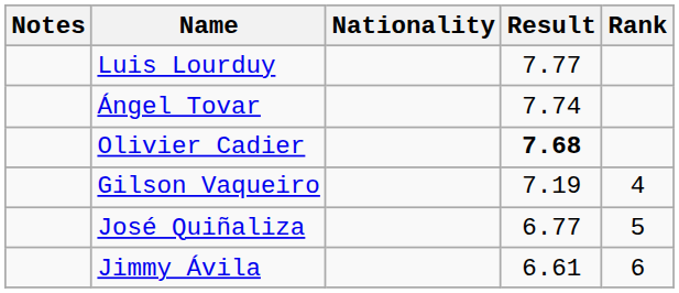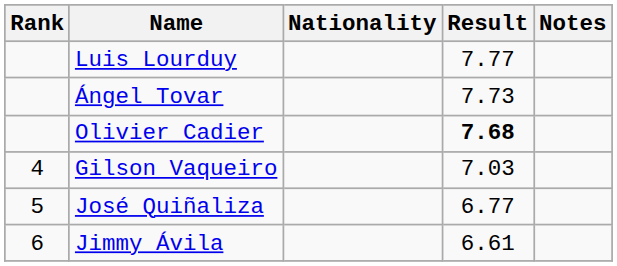 <table class="wikitable sortable" style="text-align:center">
 <tr>
-<th>Notes</th>
+<th>Rank</th>
 <th>Name</th>
 <th>Nationality</th>
 <th>Result</th>
-<th>Rank</th>
+<th>Notes</th>
 </tr>
 <tr>
 <td></td>
 <td align=left><a href='#'>Luis Lourduy</a></td>
 <td align=left></td>
 <td>7.77</td>
 <td></td>
 </tr>
 <tr>
 <td></td>
 <td align=left><a href='#'>Ángel Tovar</a></td>
 <td align=left></td>
-<td>7.74</td>
+<td>7.73</td>
 <td></td>
 </tr>
 <tr>
 <td></td>
 <td align=left><a href='#'>Olivier Cadier</a></td>
 <td align=left></td>
 <td><strong>7.68</strong></td>
 <td></td>
 </tr>
 <tr>
-<td></td>
+<td>4</td>
 <td align=left><a href='#'>Gilson Vaqueiro</a></td>
 <td align=left></td>
-<td>7.19</td>
-<td>4</td>
+<td>7.03</td>
+<td></td>
 </tr>
 <tr>
-<td></td>
+<td>5</td>
 <td align=left><a href='#'>José Quiñaliza</a></td>
 <td align=left></td>
 <td>6.77</td>
-<td>5</td>
+<td></td>
 </tr>
 <tr>
-<td></td>
+<td>6</td>
 <td align=left><a href='#'>Jimmy Ávila</a></td>
 <td align=left></td>
 <td>6.61</td>
-<td>6</td>
+<td></td>
 </tr>
 </table>
